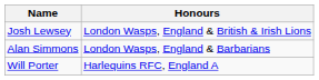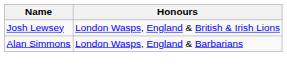 <table class="wikitable">
 <tr>
 <th>Name</th>
 <th>Honours</th>
 </tr>
 <tr>
 <td><a href='#'>Josh Lewsey</a> </td>
 <td><a href='#'>London Wasps</a>, <a href='#'>England</a> & <a href='#'>British & Irish Lions</a></td>
 </tr>
 <tr>
 <td><a href='#'>Alan Simmons</a> </td>
 <td><a href='#'>London Wasps</a>, <a href='#'>England</a> & <a href='#'>Barbarians</a></td>
 </tr>
-<tr>
-<td><a href='#'>Will Porter</a> </td>
-<td><a href='#'>Harlequins RFC</a>, <a href='#'>England A</a></td>
-</tr>
 </table>
